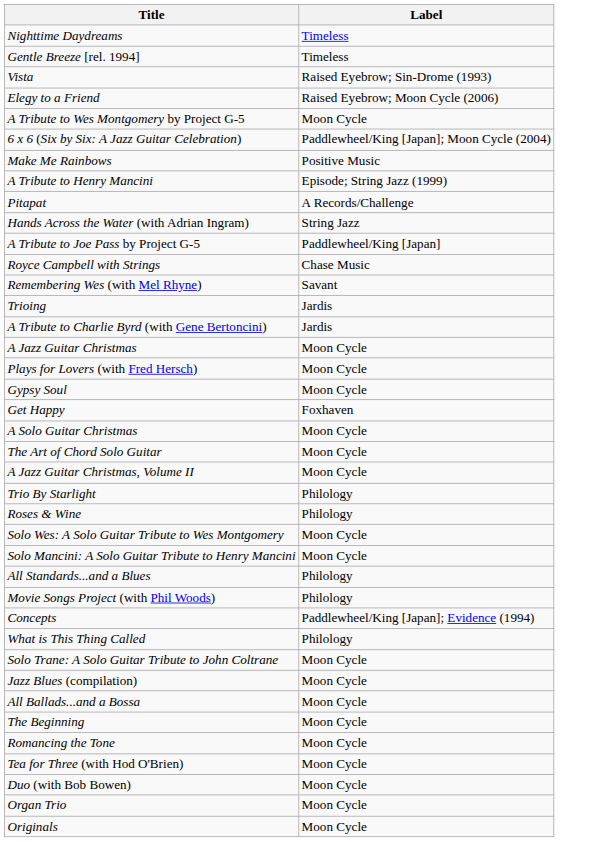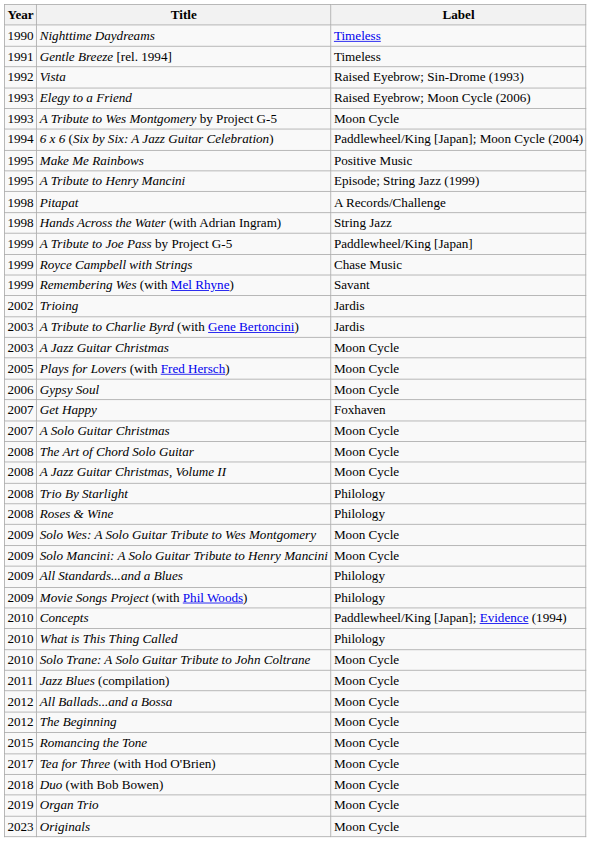 <table class="wikitable">
 <tr>
+<th>Year</th>
 <th>Title</th>
 <th>Label</th>
 </tr>
 <tr>
+<td>1990</td>
 <td><em>Nighttime Daydreams</em></td>
 <td><a href='#'>Timeless</a></td>
 </tr>
 <tr>
+<td>1991</td>
 <td><em>Gentle Breeze</em> [rel. 1994]</td>
 <td>Timeless</td>
 </tr>
 <tr>
+<td>1992</td>
 <td><em>Vista</em></td>
 <td>Raised Eyebrow; Sin-Drome (1993)</td>
 </tr>
 <tr>
+<td>1993</td>
 <td><em>Elegy to a Friend</em></td>
 <td>Raised Eyebrow; Moon Cycle (2006)</td>
 </tr>
 <tr>
+<td>1993</td>
 <td><em>A Tribute to Wes Montgomery</em> by Project G-5</td>
 <td>Moon Cycle</td>
 </tr>
 <tr>
+<td>1994</td>
 <td><em>6 x 6</em> (<em>Six by Six: A Jazz Guitar Celebration</em>)</td>
 <td>Paddlewheel/King [Japan]; Moon Cycle (2004)</td>
 </tr>
 <tr>
+<td>1995</td>
 <td><em>Make Me Rainbows</em></td>
 <td>Positive Music</td>
 </tr>
 <tr>
+<td>1995</td>
 <td><em>A Tribute to Henry Mancini</em></td>
 <td>Episode; String Jazz (1999)</td>
 </tr>
 <tr>
+<td>1998</td>
 <td><em>Pitapat</em></td>
 <td>A Records/Challenge</td>
 </tr>
 <tr>
+<td>1998</td>
 <td><em>Hands Across the Water</em> (with Adrian Ingram)</td>
 <td>String Jazz</td>
 </tr>
 <tr>
+<td>1999</td>
 <td><em>A Tribute to Joe Pass</em> by Project G-5</td>
 <td>Paddlewheel/King [Japan]</td>
 </tr>
 <tr>
+<td>1999</td>
 <td><em>Royce Campbell with Strings</em></td>
 <td>Chase Music</td>
 </tr>
 <tr>
+<td>1999</td>
 <td><em>Remembering Wes</em> (with <a href='#'>Mel Rhyne</a>)</td>
 <td>Savant</td>
 </tr>
 <tr>
+<td>2002</td>
 <td><em>Trioing</em></td>
 <td>Jardis</td>
 </tr>
 <tr>
+<td>2003</td>
 <td><em>A Tribute to Charlie Byrd</em> (with <a href='#'>Gene Bertoncini</a>)</td>
 <td>Jardis</td>
 </tr>
 <tr>
+<td>2003</td>
 <td><em>A Jazz Guitar Christmas</em></td>
 <td>Moon Cycle</td>
 </tr>
 <tr>
+<td>2005</td>
 <td><em>Plays for Lovers</em> (with <a href='#'>Fred Hersch</a>)</td>
 <td>Moon Cycle</td>
 </tr>
 <tr>
+<td>2006</td>
 <td><em>Gypsy Soul</em></td>
 <td>Moon Cycle</td>
 </tr>
 <tr>
+<td>2007</td>
 <td><em>Get Happy</em></td>
 <td>Foxhaven</td>
 </tr>
 <tr>
+<td>2007</td>
 <td><em>A Solo Guitar Christmas</em></td>
 <td>Moon Cycle</td>
 </tr>
 <tr>
+<td>2008</td>
 <td><em>The Art of Chord Solo Guitar</em></td>
 <td>Moon Cycle</td>
 </tr>
 <tr>
+<td>2008</td>
 <td><em>A Jazz Guitar Christmas, Volume II</em></td>
 <td>Moon Cycle</td>
 </tr>
 <tr>
+<td>2008</td>
 <td><em>Trio By Starlight</em></td>
 <td>Philology</td>
 </tr>
 <tr>
+<td>2008</td>
 <td><em>Roses & Wine</em></td>
 <td>Philology</td>
 </tr>
 <tr>
+<td>2009</td>
 <td><em>Solo Wes: A Solo Guitar Tribute to Wes Montgomery</em></td>
 <td>Moon Cycle</td>
 </tr>
 <tr>
+<td>2009</td>
 <td><em>Solo Mancini: A Solo Guitar Tribute to Henry Mancini</em></td>
 <td>Moon Cycle</td>
 </tr>
 <tr>
+<td>2009</td>
 <td><em>All Standards...and a Blues</em></td>
 <td>Philology</td>
 </tr>
 <tr>
+<td>2009</td>
 <td><em>Movie Songs Project</em> (with <a href='#'>Phil Woods</a>)</td>
 <td>Philology</td>
 </tr>
 <tr>
+<td>2010</td>
 <td><em>Concepts</em></td>
 <td>Paddlewheel/King [Japan]; <a href='#'>Evidence</a> (1994)</td>
 </tr>
 <tr>
+<td>2010</td>
 <td><em>What is This Thing Called</em></td>
 <td>Philology</td>
 </tr>
 <tr>
+<td>2010</td>
 <td><em>Solo Trane: A Solo Guitar Tribute to John Coltrane</em></td>
 <td>Moon Cycle</td>
 </tr>
 <tr>
+<td>2011</td>
 <td><em>Jazz Blues</em> (compilation)</td>
 <td>Moon Cycle</td>
 </tr>
 <tr>
+<td>2012</td>
 <td><em>All Ballads...and a Bossa</em></td>
 <td>Moon Cycle</td>
 </tr>
 <tr>
+<td>2012</td>
 <td><em>The Beginning</em></td>
 <td>Moon Cycle</td>
 </tr>
 <tr>
+<td>2015</td>
 <td><em>Romancing the Tone</em></td>
 <td>Moon Cycle</td>
 </tr>
 <tr>
+<td>2017</td>
 <td><em>Tea for Three</em> (with Hod O'Brien)</td>
 <td>Moon Cycle</td>
 </tr>
 <tr>
+<td>2018</td>
 <td><em>Duo</em> (with Bob Bowen)</td>
 <td>Moon Cycle</td>
 </tr>
 <tr>
+<td>2019</td>
 <td><em>Organ Trio</em></td>
 <td>Moon Cycle</td>
 </tr>
 <tr>
+<td>2023</td>
 <td><em>Originals</em></td>
 <td>Moon Cycle</td>
 </tr>
 </table>
